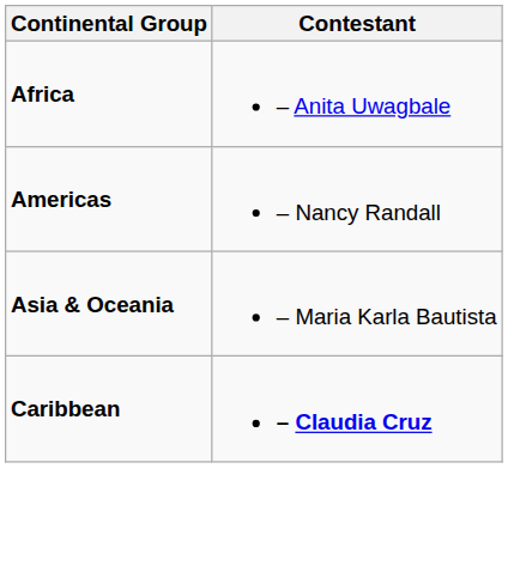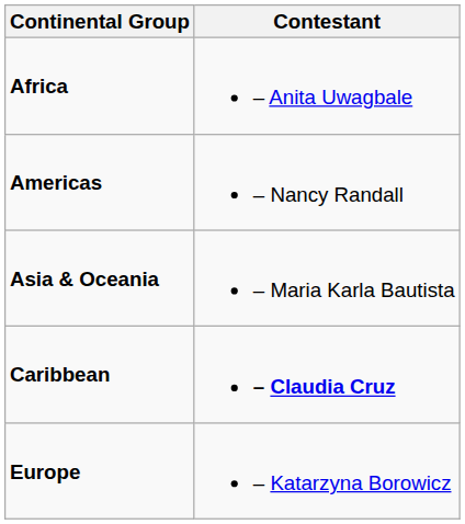 <table class="wikitable sortable" style="font-size:95%;">
 <tr>
 <th>Continental Group</th>
 <th>Contestant</th>
 </tr>
 <tr>
 <td><strong>Africa</strong></td>
 <td><br><ul><li> – <a href='#'>Anita Uwagbale</a></li></ul></td>
 </tr>
 <tr>
 <td><strong> Americas</strong></td>
 <td><br><ul><li> – Nancy Randall</li></ul></td>
 </tr>
 <tr>
 <td><strong>Asia & Oceania</strong></td>
 <td><br><ul><li> – Maria Karla Bautista</li></ul></td>
 </tr>
 <tr>
 <td><strong>Caribbean</strong></td>
 <td><strong><br><ul><li> – <a href='#'>Claudia Cruz</a></li></ul></strong></td>
 </tr>
+<tr>
+<td><strong>Europe</strong></td>
+<td><br><ul><li> – <a href='#'>Katarzyna Borowicz</a></li></ul></td>
+</tr>
 </table>
